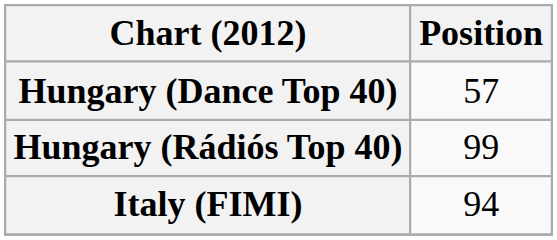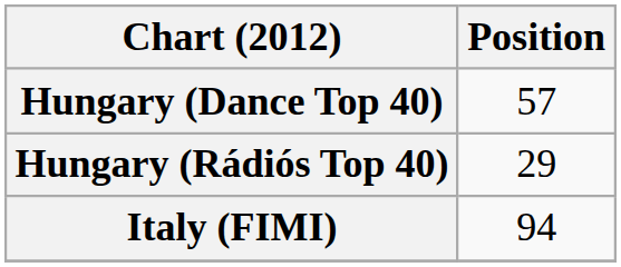 <table class="wikitable plainrowheaders sortable">
 <tr>
 <th scope="col">Chart (2012)</th>
 <th scope="col">Position</th>
 </tr>
 <tr>
 <th scope="row">Hungary (Dance Top 40)</th>
 <td align="center">57</td>
 </tr>
 <tr>
 <th scope="row">Hungary (Rádiós Top 40)</th>
-<td align="center">99</td>
+<td align="center">29</td>
 </tr>
 <tr>
 <th scope="row">Italy (FIMI)</th>
 <td style="text-align:center;">94</td>
 </tr>
 <tr>
 </tr>
 </table>
